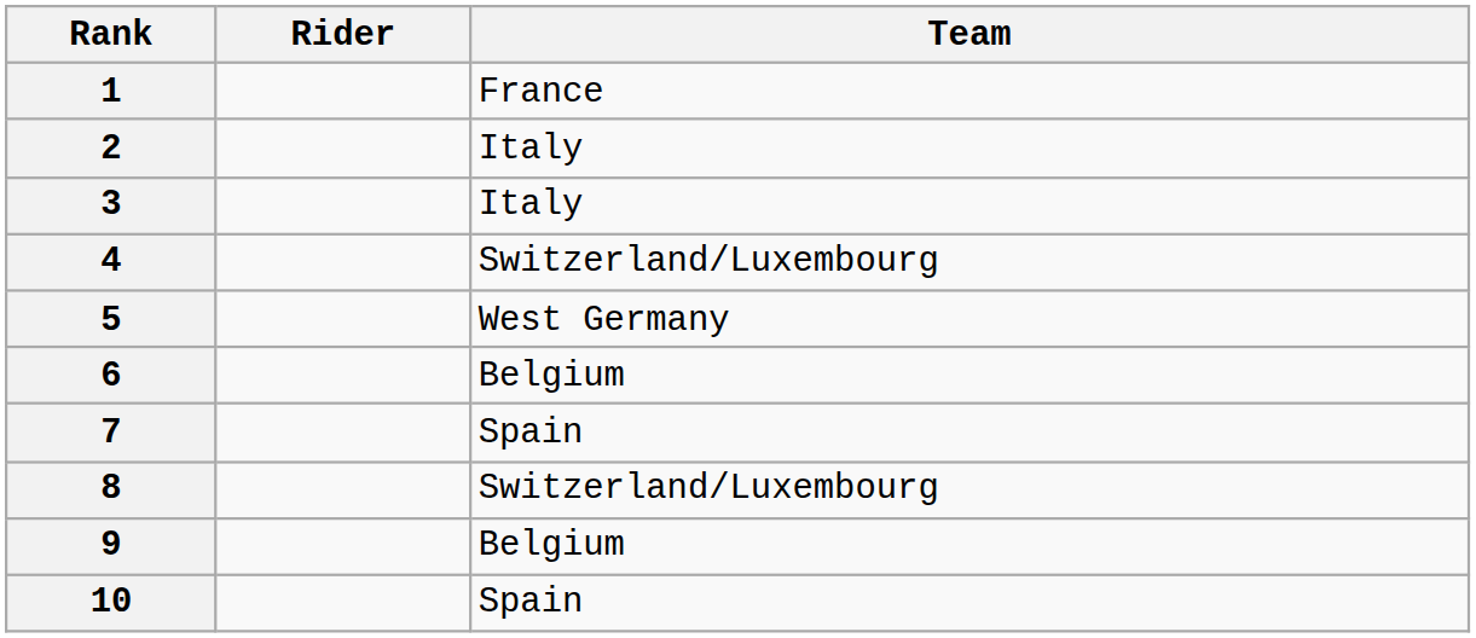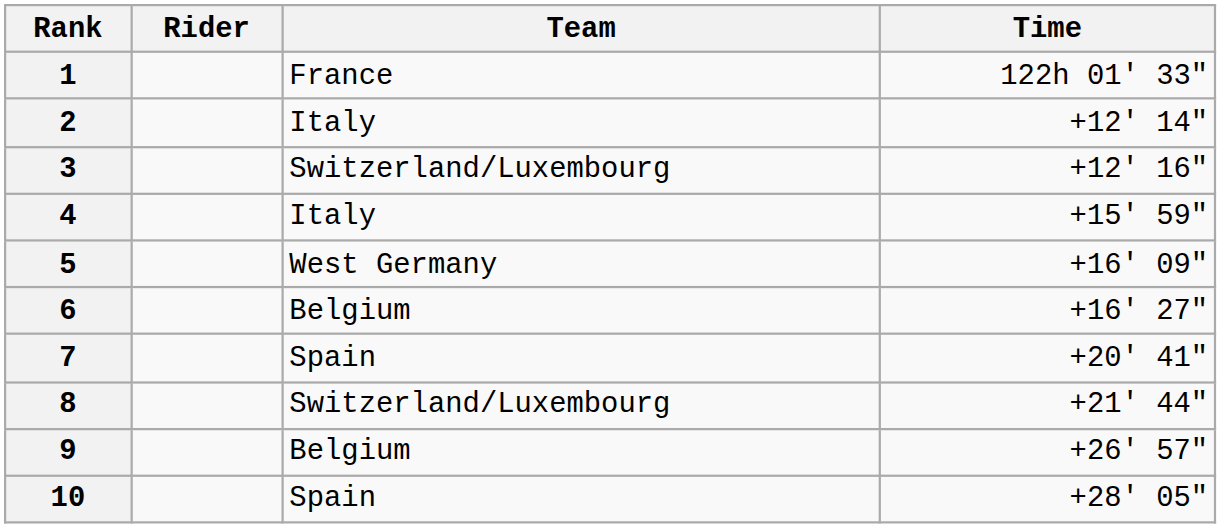 <table class="wikitable" style="width:42em;margin-bottom:0;">
 <tr>
 <th scope="col">Rank</th>
 <th scope="col">Rider</th>
 <th scope="col">Team</th>
+<th scope="col">Time</th>
 </tr>
 <tr>
 <th scope="row">1</th>
 <td></td>
 <td>France</td>
+<td style="text-align:right;">122h 01' 33"</td>
 </tr>
 <tr>
 <th scope="row">2</th>
 <td></td>
 <td>Italy</td>
+<td style="text-align:right;">+12' 14"</td>
 </tr>
 <tr>
 <th scope="row">3</th>
 <td></td>
-<td>Italy</td>
+<td>Switzerland/Luxembourg</td>
+<td style="text-align:right;">+12' 16"</td>
 </tr>
 <tr>
 <th scope="row">4</th>
 <td></td>
-<td>Switzerland/Luxembourg</td>
+<td>Italy</td>
+<td style="text-align:right;">+15' 59"</td>
 </tr>
 <tr>
 <th scope="row">5</th>
 <td></td>
 <td>West Germany</td>
+<td style="text-align:right;">+16' 09"</td>
 </tr>
 <tr>
 <th scope="row">6</th>
 <td></td>
 <td>Belgium</td>
+<td style="text-align:right;">+16' 27"</td>
 </tr>
 <tr>
 <th scope="row">7</th>
 <td></td>
 <td>Spain</td>
+<td style="text-align:right;">+20' 41"</td>
 </tr>
 <tr>
 <th scope="row">8</th>
 <td></td>
 <td>Switzerland/Luxembourg</td>
+<td style="text-align:right;">+21' 44"</td>
 </tr>
 <tr>
 <th scope="row">9</th>
 <td></td>
 <td>Belgium</td>
+<td style="text-align:right;">+26' 57"</td>
 </tr>
 <tr>
 <th scope="row">10</th>
 <td></td>
 <td>Spain</td>
+<td style="text-align:right;">+28' 05"</td>
 </tr>
 </table>
